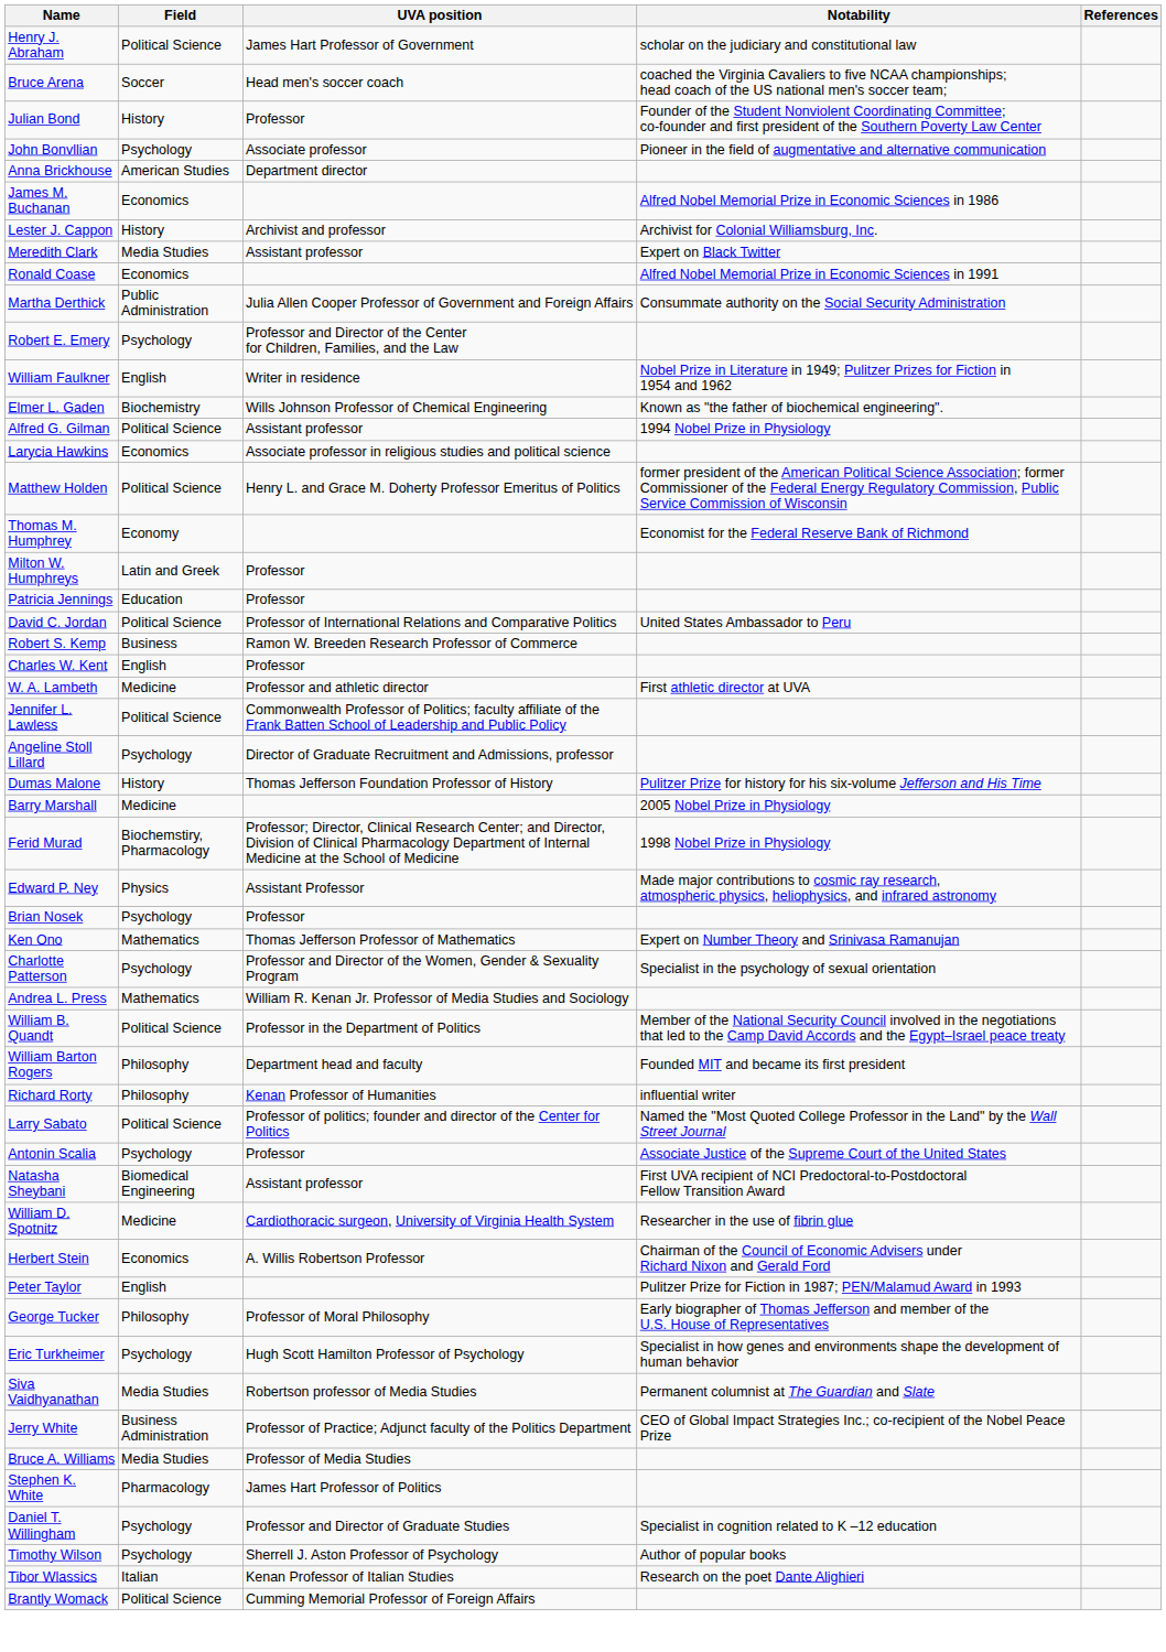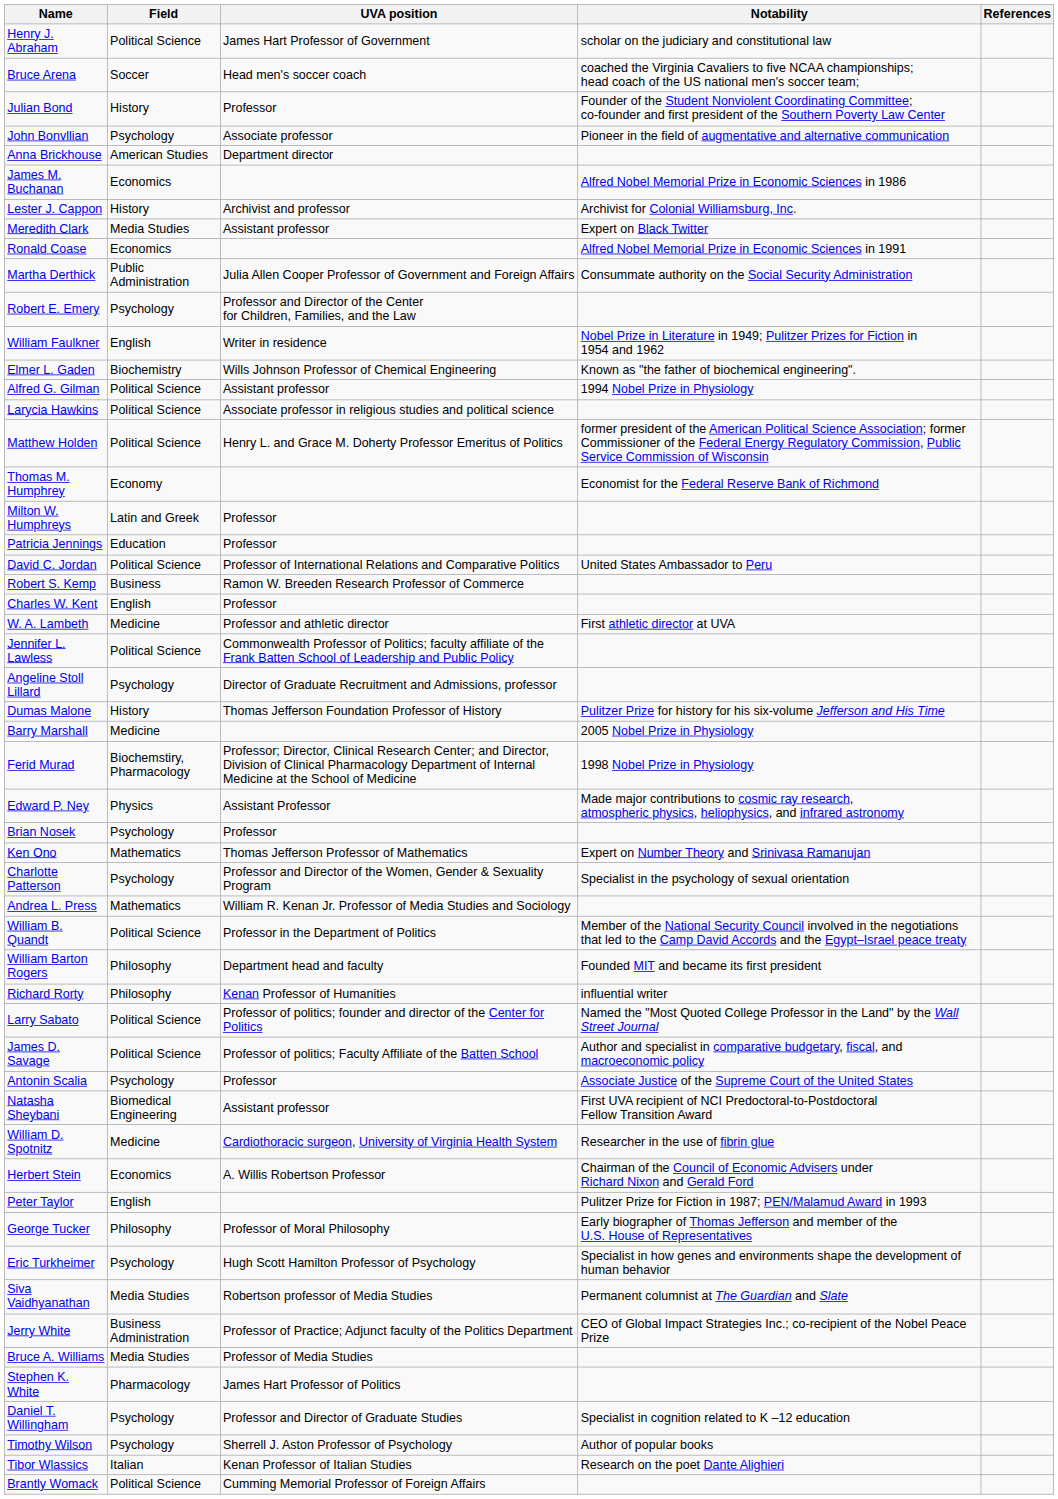 <table class="wikitable sortable" style="width:85%;">
 <tr>
 <th>Name</th>
 <th>Field</th>
 <th>UVA position</th>
 <th>Notability</th>
 <th>References</th>
 </tr>
 <tr>
 <td><a href='#'>Henry J. Abraham</a></td>
 <td>Political Science</td>
 <td>James Hart Professor of Government</td>
 <td>scholar on the judiciary and constitutional law</td>
 <td></td>
 </tr>
 <tr>
 <td><a href='#'>Bruce Arena</a></td>
 <td>Soccer</td>
 <td>Head men's soccer coach</td>
 <td>coached the Virginia Cavaliers to five NCAA championships;<br>head coach of the US national men's soccer team;</td>
 <td></td>
 </tr>
 <tr>
 <td><a href='#'>Julian Bond</a></td>
 <td>History</td>
 <td>Professor</td>
 <td>Founder of the <a href='#'>Student Nonviolent Coordinating Committee</a>;<br>co-founder and first president of the <a href='#'>Southern Poverty Law Center</a></td>
 <td></td>
 </tr>
 <tr>
 <td><a href='#'>John Bonvllian</a></td>
 <td>Psychology</td>
 <td>Associate professor</td>
 <td>Pioneer in the field of <a href='#'>augmentative and alternative communication</a></td>
 <td></td>
 </tr>
 <tr>
 <td><a href='#'>Anna Brickhouse</a></td>
 <td>American Studies</td>
 <td>Department director</td>
 <td></td>
 <td></td>
 </tr>
 <tr>
 <td><a href='#'>James M. Buchanan</a></td>
 <td>Economics</td>
 <td></td>
 <td><a href='#'>Alfred Nobel Memorial Prize in Economic Sciences</a> in 1986</td>
 <td></td>
 </tr>
 <tr>
 <td><a href='#'>Lester J. Cappon</a></td>
 <td>History</td>
 <td>Archivist and professor</td>
 <td>Archivist for <a href='#'>Colonial Williamsburg, Inc</a>.</td>
 <td></td>
 </tr>
 <tr>
 <td><a href='#'>Meredith Clark</a></td>
 <td>Media Studies</td>
 <td>Assistant professor</td>
 <td>Expert on <a href='#'>Black Twitter</a></td>
 <td></td>
 </tr>
 <tr>
 <td><a href='#'>Ronald Coase</a></td>
 <td>Economics</td>
 <td></td>
 <td><a href='#'>Alfred Nobel Memorial Prize in Economic Sciences</a> in 1991</td>
 <td></td>
 </tr>
 <tr>
 <td><a href='#'>Martha Derthick</a></td>
 <td>Public Administration</td>
 <td>Julia Allen Cooper Professor of Government and Foreign Affairs</td>
 <td>Consummate authority on the <a href='#'>Social Security Administration</a></td>
 <td></td>
 </tr>
 <tr>
 <td><a href='#'>Robert E. Emery</a></td>
 <td>Psychology</td>
 <td>Professor and Director of the Center<br>for Children, Families, and the Law</td>
 <td></td>
 <td></td>
 </tr>
 <tr>
 <td><a href='#'>William Faulkner</a></td>
 <td>English</td>
 <td>Writer in residence</td>
 <td><a href='#'>Nobel Prize in Literature</a> in 1949; <a href='#'>Pulitzer Prizes for Fiction</a> in<br>1954 and 1962</td>
 <td></td>
 </tr>
 <tr>
 <td><a href='#'>Elmer L. Gaden</a></td>
 <td>Biochemistry</td>
 <td>Wills Johnson Professor of Chemical Engineering</td>
 <td>Known as "the father of biochemical engineering".</td>
 <td></td>
 </tr>
 <tr>
 <td><a href='#'>Alfred G. Gilman</a></td>
 <td>Political Science</td>
 <td>Assistant professor</td>
 <td>1994 <a href='#'>Nobel Prize in Physiology</a></td>
 <td></td>
 </tr>
 <tr>
 <td><a href='#'>Larycia Hawkins</a></td>
-<td>Economics</td>
+<td>Political Science</td>
 <td>Associate professor in religious studies and political science</td>
 <td></td>
 <td></td>
 </tr>
 <tr>
 <td><a href='#'>Matthew Holden</a></td>
 <td>Political Science</td>
 <td>Henry L. and Grace M. Doherty Professor Emeritus of Politics</td>
 <td>former president of the <a href='#'>American Political Science Association</a>; former Commissioner of the <a href='#'>Federal Energy Regulatory Commission</a>, <a href='#'>Public Service Commission of Wisconsin</a></td>
 <td></td>
 </tr>
 <tr>
 <td><a href='#'>Thomas M. Humphrey</a></td>
 <td>Economy</td>
 <td></td>
 <td>Economist for the <a href='#'>Federal Reserve Bank of Richmond</a></td>
 <td></td>
 </tr>
 <tr>
 <td><a href='#'>Milton W. Humphreys</a></td>
 <td>Latin and Greek</td>
 <td>Professor</td>
 <td></td>
 <td></td>
 </tr>
 <tr>
 <td><a href='#'>Patricia Jennings</a></td>
 <td>Education</td>
 <td>Professor</td>
 <td></td>
 <td></td>
 </tr>
 <tr>
 <td><a href='#'>David C. Jordan</a></td>
 <td>Political Science</td>
 <td>Professor of International Relations and Comparative Politics</td>
 <td>United States Ambassador to <a href='#'>Peru</a></td>
 <td></td>
 </tr>
 <tr>
 <td><a href='#'>Robert S. Kemp</a></td>
 <td>Business</td>
 <td>Ramon W. Breeden Research Professor of Commerce</td>
 <td></td>
 <td></td>
 </tr>
 <tr>
 <td><a href='#'>Charles W. Kent</a></td>
 <td>English</td>
 <td>Professor</td>
 <td></td>
 <td></td>
 </tr>
 <tr>
 <td><a href='#'>W. A. Lambeth</a></td>
 <td>Medicine</td>
 <td>Professor and athletic director</td>
 <td>First <a href='#'>athletic director</a> at UVA</td>
 <td></td>
 </tr>
 <tr>
 <td><a href='#'>Jennifer L. Lawless</a></td>
 <td>Political Science</td>
 <td>Commonwealth Professor of Politics; faculty affiliate of the <a href='#'>Frank Batten School of Leadership and Public Policy</a></td>
 <td></td>
 <td></td>
 </tr>
 <tr>
 <td><a href='#'>Angeline Stoll Lillard</a></td>
 <td>Psychology</td>
 <td>Director of Graduate Recruitment and Admissions, professor</td>
 <td></td>
 <td></td>
 </tr>
 <tr>
 <td><a href='#'>Dumas Malone</a></td>
 <td>History</td>
 <td>Thomas Jefferson Foundation Professor of History</td>
 <td><a href='#'>Pulitzer Prize</a> for history for his six-volume <em><a href='#'>Jefferson and His Time</a></em></td>
 <td></td>
 </tr>
 <tr>
 <td><a href='#'>Barry Marshall</a></td>
 <td>Medicine</td>
 <td></td>
 <td>2005 <a href='#'>Nobel Prize in Physiology</a></td>
 <td></td>
 </tr>
 <tr>
 <td><a href='#'>Ferid Murad</a></td>
 <td>Biochemstiry, Pharmacology</td>
 <td>Professor; Director, Clinical Research Center; and Director, Division of Clinical Pharmacology Department of Internal Medicine at the School of Medicine</td>
 <td>1998 <a href='#'>Nobel Prize in Physiology</a></td>
 <td></td>
 </tr>
 <tr>
 <td><a href='#'>Edward P. Ney</a></td>
 <td>Physics</td>
 <td>Assistant Professor</td>
 <td>Made major contributions to <a href='#'>cosmic ray research</a>,<br><a href='#'>atmospheric physics</a>, <a href='#'>heliophysics</a>, and <a href='#'>infrared astronomy</a></td>
 <td></td>
 </tr>
 <tr>
 <td><a href='#'>Brian Nosek</a></td>
 <td>Psychology</td>
 <td>Professor</td>
 <td></td>
 <td></td>
 </tr>
 <tr>
 <td><a href='#'>Ken Ono</a></td>
 <td>Mathematics</td>
 <td>Thomas Jefferson Professor of Mathematics</td>
 <td>Expert on <a href='#'>Number Theory</a> and <a href='#'>Srinivasa Ramanujan</a></td>
 <td></td>
 </tr>
 <tr>
 <td><a href='#'>Charlotte Patterson</a></td>
 <td>Psychology</td>
 <td>Professor and Director of the Women, Gender & Sexuality Program</td>
 <td>Specialist in the psychology of sexual orientation</td>
 <td></td>
 </tr>
 <tr>
 <td><a href='#'>Andrea L. Press</a></td>
 <td>Mathematics</td>
 <td>William R. Kenan Jr. Professor of Media Studies and Sociology</td>
 <td></td>
 <td></td>
 </tr>
 <tr>
 <td><a href='#'>William B. Quandt</a></td>
 <td>Political Science</td>
 <td>Professor in the Department of Politics</td>
 <td>Member of the <a href='#'>National Security Council</a> involved in the negotiations that led to the <a href='#'>Camp David Accords</a> and the <a href='#'>Egypt–Israel peace treaty</a></td>
 <td></td>
 </tr>
 <tr>
 <td><a href='#'>William Barton Rogers</a></td>
 <td>Philosophy</td>
 <td>Department head and faculty</td>
 <td>Founded <a href='#'>MIT</a> and became its first president</td>
 <td></td>
 </tr>
 <tr>
 <td><a href='#'>Richard Rorty</a></td>
 <td>Philosophy</td>
 <td><a href='#'>Kenan</a> Professor of Humanities</td>
 <td>influential writer</td>
 <td></td>
 </tr>
 <tr>
 <td><a href='#'>Larry Sabato</a></td>
 <td>Political Science</td>
 <td>Professor of politics; founder and director of the <a href='#'>Center for Politics</a></td>
 <td>Named the "Most Quoted College Professor in the Land" by the <em><a href='#'>Wall Street Journal</a></em></td>
 <td></td>
 </tr>
 <tr>
+<td><a href='#'>James D. Savage</a></td>
+<td>Political Science</td>
+<td>Professor of politics; Faculty Affiliate of the <a href='#'>Batten School</a></td>
+<td>Author and specialist in <a href='#'>comparative budgetary</a>, <a href='#'>fiscal</a>, and <a href='#'>macroeconomic policy</a></td>
+<td></td>
+</tr>
+<tr>
 <td><a href='#'>Antonin Scalia</a></td>
 <td>Psychology</td>
 <td>Professor</td>
 <td><a href='#'>Associate Justice</a> of the <a href='#'>Supreme Court of the United States</a></td>
 <td></td>
 </tr>
 <tr>
 <td><a href='#'>Natasha Sheybani</a></td>
 <td>Biomedical Engineering</td>
 <td>Assistant professor</td>
 <td>First UVA recipient of NCI Predoctoral-to-Postdoctoral<br>Fellow Transition Award</td>
 <td></td>
 </tr>
 <tr>
 <td><a href='#'>William D. Spotnitz</a></td>
 <td>Medicine</td>
 <td><a href='#'>Cardiothoracic surgeon</a>, <a href='#'>University of Virginia Health System</a></td>
 <td>Researcher in the use of <a href='#'>fibrin glue</a></td>
 <td></td>
 </tr>
 <tr>
 <td><a href='#'>Herbert Stein</a></td>
 <td>Economics</td>
 <td>A. Willis Robertson Professor</td>
 <td>Chairman of the <a href='#'>Council of Economic Advisers</a> under<br><a href='#'>Richard Nixon</a> and <a href='#'>Gerald Ford</a></td>
 <td></td>
 </tr>
 <tr>
 <td><a href='#'>Peter Taylor</a></td>
 <td>English</td>
 <td></td>
 <td>Pulitzer Prize for Fiction in 1987; <a href='#'>PEN/Malamud Award</a> in 1993</td>
 <td></td>
 </tr>
 <tr>
 <td><a href='#'>George Tucker</a></td>
 <td>Philosophy</td>
 <td>Professor of Moral Philosophy</td>
 <td>Early biographer of <a href='#'>Thomas Jefferson</a> and member of the<br><a href='#'>U.S. House of Representatives</a></td>
 <td></td>
 </tr>
 <tr>
 <td><a href='#'>Eric Turkheimer</a></td>
 <td>Psychology</td>
 <td>Hugh Scott Hamilton Professor of Psychology</td>
 <td>Specialist in how genes and environments shape the development of human behavior</td>
 <td></td>
 </tr>
 <tr>
 <td><a href='#'>Siva Vaidhyanathan</a></td>
 <td>Media Studies</td>
 <td>Robertson professor of Media Studies</td>
 <td>Permanent columnist at <em><a href='#'>The Guardian</a></em> and <a href='#'><em>Slate</em></a></td>
 <td></td>
 </tr>
 <tr>
 <td><a href='#'>Jerry White</a></td>
 <td>Business Administration</td>
 <td>Professor of Practice; Adjunct faculty of the Politics Department</td>
 <td>CEO of Global Impact Strategies Inc.; co-recipient of the Nobel Peace Prize</td>
 <td></td>
 </tr>
 <tr>
 <td><a href='#'>Bruce A. Williams</a></td>
 <td>Media Studies</td>
 <td>Professor of Media Studies</td>
 <td></td>
 <td></td>
 </tr>
 <tr>
 <td><a href='#'>Stephen K. White</a></td>
 <td>Pharmacology</td>
 <td>James Hart Professor of Politics</td>
 <td></td>
 <td></td>
 </tr>
 <tr>
 <td><a href='#'>Daniel T. Willingham</a></td>
 <td>Psychology</td>
 <td>Professor and Director of Graduate Studies</td>
 <td>Specialist in cognition related to K –12 education</td>
 <td></td>
 </tr>
 <tr>
 <td><a href='#'>Timothy Wilson</a></td>
 <td>Psychology</td>
 <td>Sherrell J. Aston Professor of Psychology</td>
 <td>Author of popular books</td>
 <td></td>
 </tr>
 <tr>
 <td><a href='#'>Tibor Wlassics</a></td>
 <td>Italian</td>
 <td>Kenan Professor of Italian Studies</td>
 <td>Research on the poet <a href='#'>Dante Alighieri</a></td>
 <td></td>
 </tr>
 <tr>
 <td><a href='#'>Brantly Womack</a></td>
 <td>Political Science</td>
 <td>Cumming Memorial Professor of Foreign Affairs</td>
 <td></td>
 <td></td>
 </tr>
 </table>
